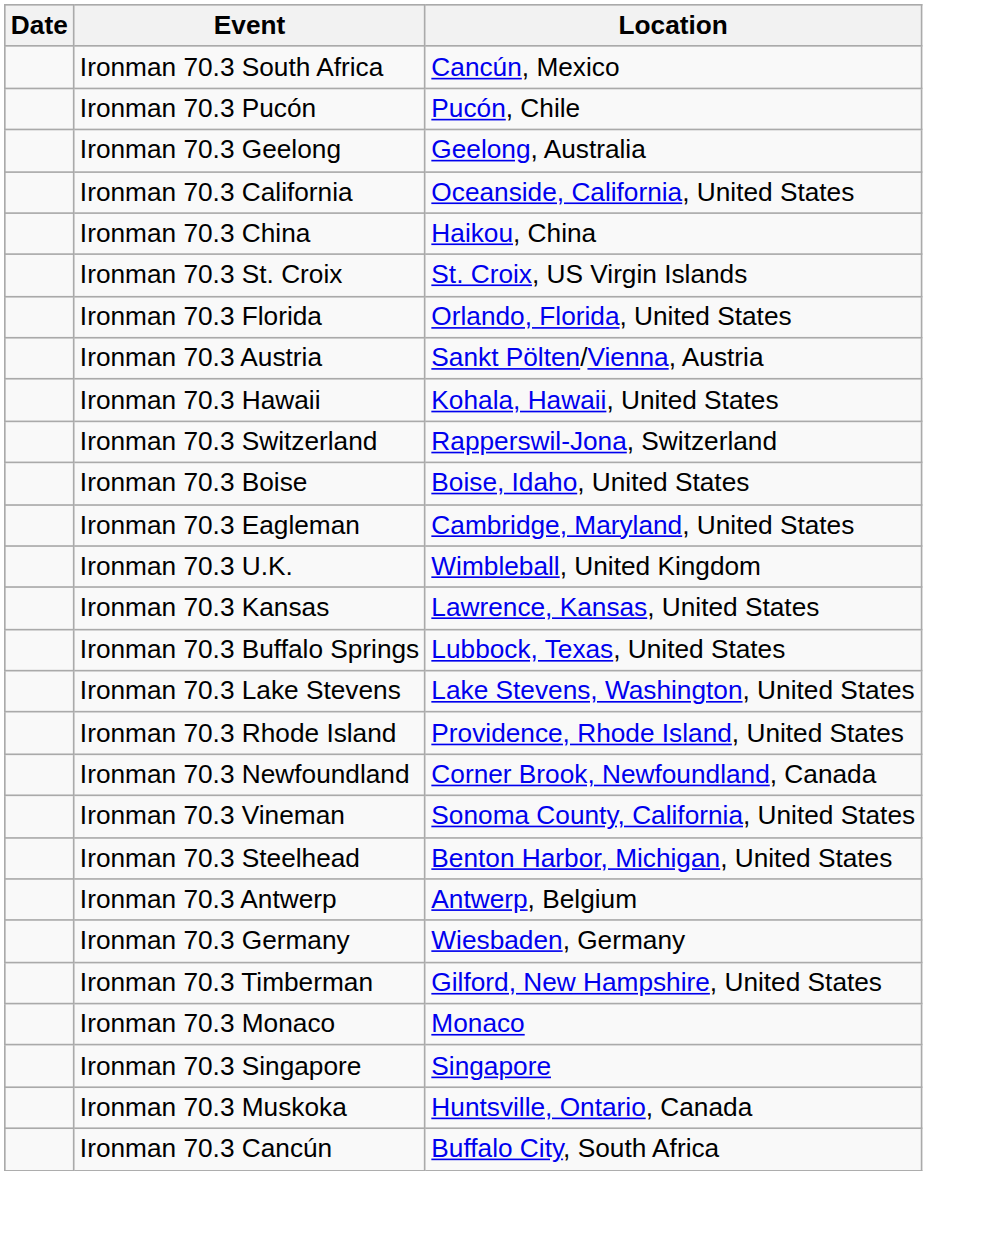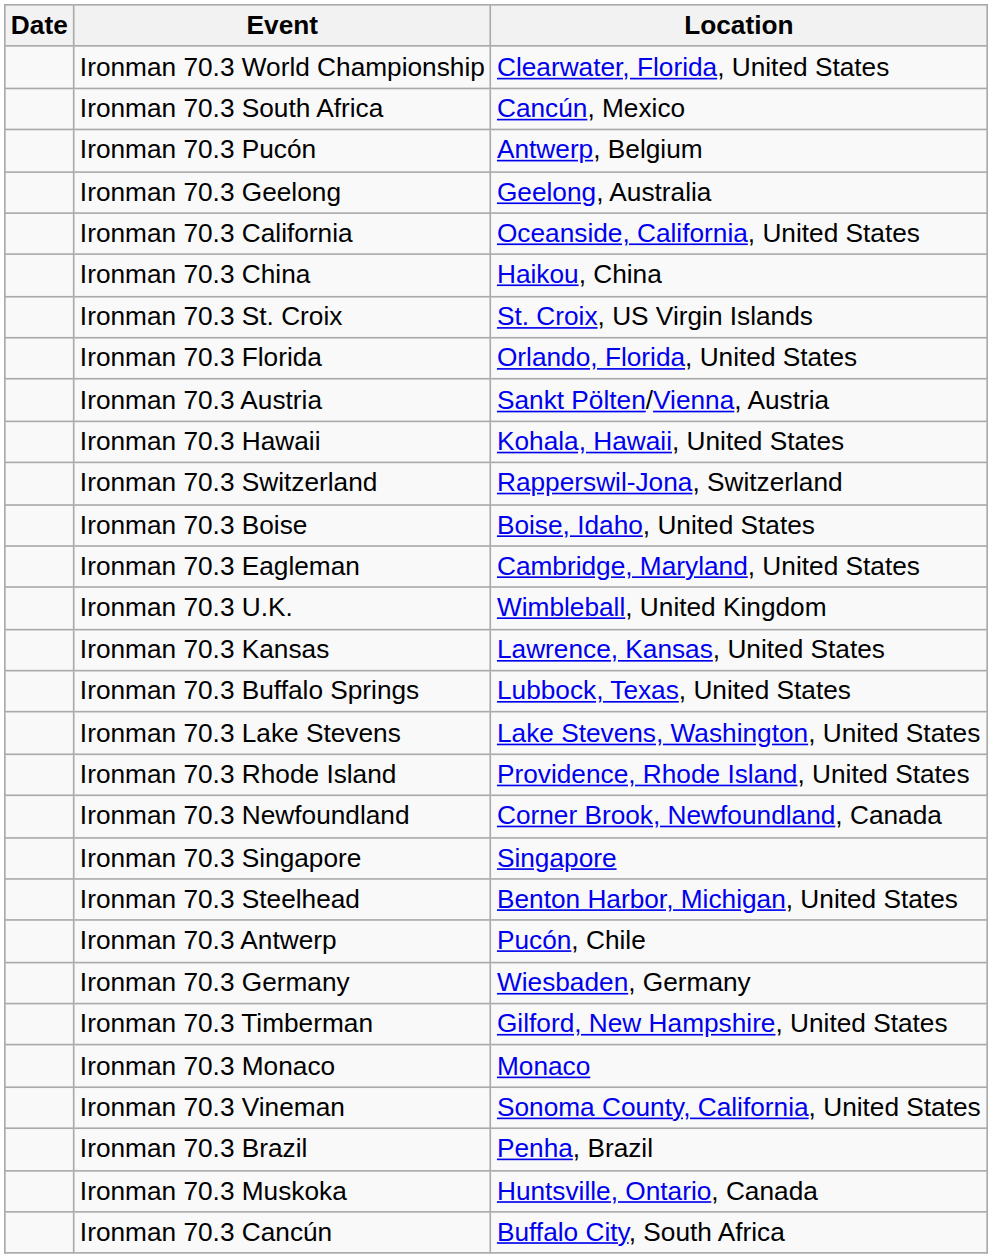 <table class="wikitable sortable">
 <tr>
 <th>Date</th>
 <th>Event</th>
 <th>Location</th>
+</tr>
+<tr>
+<td align = "right"></td>
+<td>Ironman 70.3 World Championship</td>
+<td> <a href='#'>Clearwater, Florida</a>, United States</td>
 </tr>
 <tr>
 <td align = "right"></td>
 <td>Ironman 70.3 South Africa</td>
 <td> <a href='#'>Cancún</a>, Mexico</td>
 </tr>
 <tr>
 <td align = "right"></td>
 <td>Ironman 70.3 Pucón</td>
-<td> <a href='#'>Pucón</a>, Chile</td>
+<td> <a href='#'>Antwerp</a>, Belgium</td>
 </tr>
 <tr>
 <td align = "right"></td>
 <td>Ironman 70.3 Geelong</td>
 <td> <a href='#'>Geelong</a>, Australia</td>
 </tr>
 <tr>
 <td align = "right"></td>
 <td>Ironman 70.3 California</td>
 <td> <a href='#'>Oceanside, California</a>, United States</td>
 </tr>
 <tr>
 <td align = "right"></td>
 <td>Ironman 70.3 China</td>
 <td> <a href='#'>Haikou</a>, China</td>
 </tr>
 <tr>
 <td align = "right"></td>
 <td>Ironman 70.3 St. Croix</td>
 <td> <a href='#'>St. Croix</a>, US Virgin Islands</td>
 </tr>
 <tr>
 <td align = "right"></td>
 <td>Ironman 70.3 Florida</td>
 <td> <a href='#'>Orlando, Florida</a>, United States</td>
 </tr>
 <tr>
 <td align = "right"></td>
 <td>Ironman 70.3 Austria</td>
 <td> <a href='#'>Sankt Pölten</a>/<a href='#'>Vienna</a>, Austria</td>
 </tr>
 <tr>
 <td align = "right"></td>
 <td>Ironman 70.3 Hawaii</td>
 <td> <a href='#'>Kohala, Hawaii</a>, United States</td>
 </tr>
 <tr>
 <td align = "right"></td>
 <td>Ironman 70.3 Switzerland</td>
 <td> <a href='#'>Rapperswil-Jona</a>, Switzerland</td>
 </tr>
 <tr>
 <td align = "right"></td>
 <td>Ironman 70.3 Boise</td>
 <td> <a href='#'>Boise, Idaho</a>, United States</td>
 </tr>
 <tr>
 <td align = "right"></td>
 <td>Ironman 70.3 Eagleman</td>
 <td> <a href='#'>Cambridge, Maryland</a>, United States</td>
 </tr>
 <tr>
 <td align = "right"></td>
 <td>Ironman 70.3 U.K.</td>
 <td> <a href='#'>Wimbleball</a>, United Kingdom</td>
 </tr>
 <tr>
 <td align = "right"></td>
 <td>Ironman 70.3 Kansas</td>
 <td> <a href='#'>Lawrence, Kansas</a>, United States</td>
 </tr>
 <tr>
 <td align = "right"></td>
 <td>Ironman 70.3 Buffalo Springs</td>
 <td> <a href='#'>Lubbock, Texas</a>, United States</td>
 </tr>
 <tr>
 <td align = "right"></td>
 <td>Ironman 70.3 Lake Stevens</td>
 <td> <a href='#'>Lake Stevens, Washington</a>, United States</td>
 </tr>
 <tr>
 <td align = "right"></td>
 <td>Ironman 70.3 Rhode Island</td>
 <td> <a href='#'>Providence, Rhode Island</a>, United States</td>
 </tr>
 <tr>
 <td align = "right"></td>
 <td>Ironman 70.3 Newfoundland</td>
 <td> <a href='#'>Corner Brook, Newfoundland</a>, Canada</td>
 </tr>
 <tr>
 <td align = "right"></td>
-<td>Ironman 70.3 Vineman</td>
-<td> <a href='#'>Sonoma County, California</a>, United States</td>
+<td>Ironman 70.3 Singapore</td>
+<td> <a href='#'>Singapore</a></td>
 </tr>
 <tr>
 <td align = "right"></td>
 <td>Ironman 70.3 Steelhead</td>
 <td> <a href='#'>Benton Harbor, Michigan</a>, United States</td>
 </tr>
 <tr>
 <td align = "right"></td>
 <td>Ironman 70.3 Antwerp</td>
-<td> <a href='#'>Antwerp</a>, Belgium</td>
+<td> <a href='#'>Pucón</a>, Chile</td>
 </tr>
 <tr>
 <td align = "right"></td>
 <td>Ironman 70.3 Germany</td>
 <td> <a href='#'>Wiesbaden</a>, Germany</td>
 </tr>
 <tr>
 <td align = "right"></td>
 <td>Ironman 70.3 Timberman</td>
 <td> <a href='#'>Gilford, New Hampshire</a>, United States</td>
 </tr>
 <tr>
 <td align = "right"></td>
 <td>Ironman 70.3 Monaco</td>
 <td> <a href='#'>Monaco</a></td>
 </tr>
 <tr>
 <td align = "right"></td>
-<td>Ironman 70.3 Singapore</td>
-<td> <a href='#'>Singapore</a></td>
+<td>Ironman 70.3 Vineman</td>
+<td> <a href='#'>Sonoma County, California</a>, United States</td>
+</tr>
+<tr>
+<td align = "right"></td>
+<td>Ironman 70.3 Brazil</td>
+<td> <a href='#'>Penha</a>, Brazil</td>
 </tr>
 <tr>
 <td align = "right"></td>
 <td>Ironman 70.3 Muskoka</td>
 <td> <a href='#'>Huntsville, Ontario</a>, Canada</td>
 </tr>
 <tr>
 <td align = "right"></td>
 <td>Ironman 70.3 Cancún</td>
 <td> <a href='#'>Buffalo City</a>, South Africa</td>
 </tr>
 </table>
